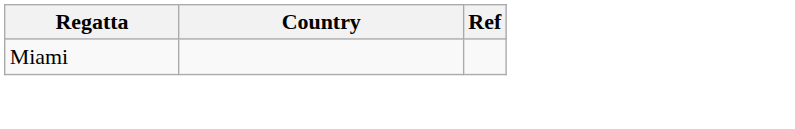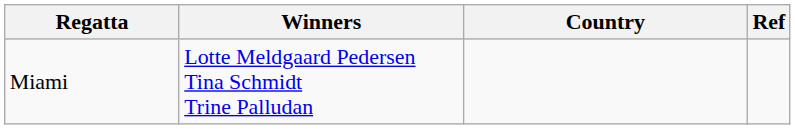 <table class="wikitable">
 <tr>
 <th width=120>Regatta</th>
+<th style="width:200px;">Winners</th>
 <th style="width:200px;">Country</th>
 <th>Ref</th>
 </tr>
 <tr>
 <td>Miami</td>
+<td><a href='#'>Lotte Meldgaard Pedersen</a><br><a href='#'>Tina Schmidt</a><br><a href='#'>Trine Palludan</a></td>
 <td></td>
 <td></td>
 </tr>
 </table>
